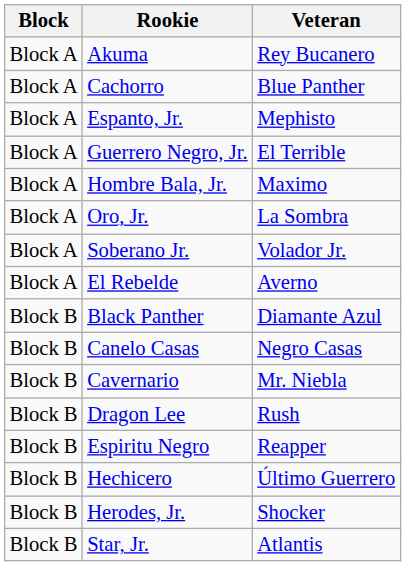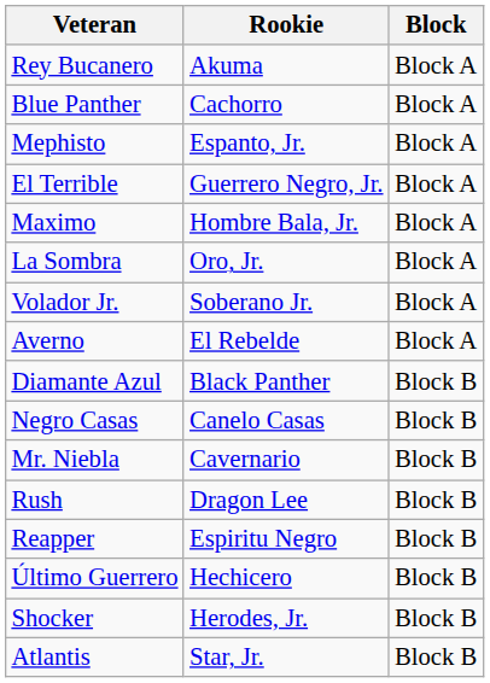 <table class="wikitable">
 <tr>
+<th>Veteran</th>
+<th>Rookie</th>
 <th>Block</th>
-<th>Rookie</th>
-<th>Veteran</th>
 </tr>
 <tr>
+<td><a href='#'>Rey Bucanero</a></td>
+<td><a href='#'>Akuma</a></td>
 <td>Block A</td>
-<td><a href='#'>Akuma</a></td>
-<td><a href='#'>Rey Bucanero</a></td>
 </tr>
 <tr>
+<td><a href='#'>Blue Panther</a></td>
+<td><a href='#'>Cachorro</a></td>
 <td>Block A</td>
-<td><a href='#'>Cachorro</a></td>
-<td><a href='#'>Blue Panther</a></td>
 </tr>
 <tr>
+<td><a href='#'>Mephisto</a></td>
+<td><a href='#'>Espanto, Jr.</a></td>
 <td>Block A</td>
-<td><a href='#'>Espanto, Jr.</a></td>
-<td><a href='#'>Mephisto</a></td>
 </tr>
 <tr>
+<td><a href='#'>El Terrible</a></td>
+<td><a href='#'>Guerrero Negro, Jr.</a></td>
 <td>Block A</td>
-<td><a href='#'>Guerrero Negro, Jr.</a></td>
-<td><a href='#'>El Terrible</a></td>
 </tr>
 <tr>
+<td><a href='#'>Maximo</a></td>
+<td><a href='#'>Hombre Bala, Jr.</a></td>
 <td>Block A</td>
-<td><a href='#'>Hombre Bala, Jr.</a></td>
-<td><a href='#'>Maximo</a></td>
 </tr>
 <tr>
+<td><a href='#'>La Sombra</a></td>
+<td><a href='#'>Oro, Jr.</a></td>
 <td>Block A</td>
-<td><a href='#'>Oro, Jr.</a></td>
-<td><a href='#'>La Sombra</a></td>
 </tr>
 <tr>
+<td><a href='#'>Volador Jr.</a></td>
+<td><a href='#'>Soberano Jr.</a></td>
 <td>Block A</td>
-<td><a href='#'>Soberano Jr.</a></td>
-<td><a href='#'>Volador Jr.</a></td>
 </tr>
 <tr>
+<td><a href='#'>Averno</a></td>
+<td><a href='#'>El Rebelde</a></td>
 <td>Block A</td>
-<td><a href='#'>El Rebelde</a></td>
-<td><a href='#'>Averno</a></td>
 </tr>
 <tr>
+<td><a href='#'>Diamante Azul</a></td>
+<td><a href='#'>Black Panther</a></td>
 <td>Block B</td>
-<td><a href='#'>Black Panther</a></td>
-<td><a href='#'>Diamante Azul</a></td>
 </tr>
 <tr>
+<td><a href='#'>Negro Casas</a></td>
+<td><a href='#'>Canelo Casas</a></td>
 <td>Block B</td>
-<td><a href='#'>Canelo Casas</a></td>
-<td><a href='#'>Negro Casas</a></td>
 </tr>
 <tr>
+<td><a href='#'>Mr. Niebla</a></td>
+<td><a href='#'>Cavernario</a></td>
 <td>Block B</td>
-<td><a href='#'>Cavernario</a></td>
-<td><a href='#'>Mr. Niebla</a></td>
 </tr>
 <tr>
+<td><a href='#'>Rush</a></td>
+<td><a href='#'>Dragon Lee</a></td>
 <td>Block B</td>
-<td><a href='#'>Dragon Lee</a></td>
-<td><a href='#'>Rush</a></td>
 </tr>
 <tr>
+<td><a href='#'>Reapper</a></td>
+<td><a href='#'>Espiritu Negro</a></td>
 <td>Block B</td>
-<td><a href='#'>Espiritu Negro</a></td>
-<td><a href='#'>Reapper</a></td>
 </tr>
 <tr>
+<td><a href='#'>Último Guerrero</a></td>
+<td><a href='#'>Hechicero</a></td>
 <td>Block B</td>
-<td><a href='#'>Hechicero</a></td>
-<td><a href='#'>Último Guerrero</a></td>
 </tr>
 <tr>
+<td><a href='#'>Shocker</a></td>
+<td><a href='#'>Herodes, Jr.</a></td>
 <td>Block B</td>
-<td><a href='#'>Herodes, Jr.</a></td>
-<td><a href='#'>Shocker</a></td>
 </tr>
 <tr>
+<td><a href='#'>Atlantis</a></td>
+<td><a href='#'>Star, Jr.</a></td>
 <td>Block B</td>
-<td><a href='#'>Star, Jr.</a></td>
-<td><a href='#'>Atlantis</a></td>
 </tr>
 </table>
